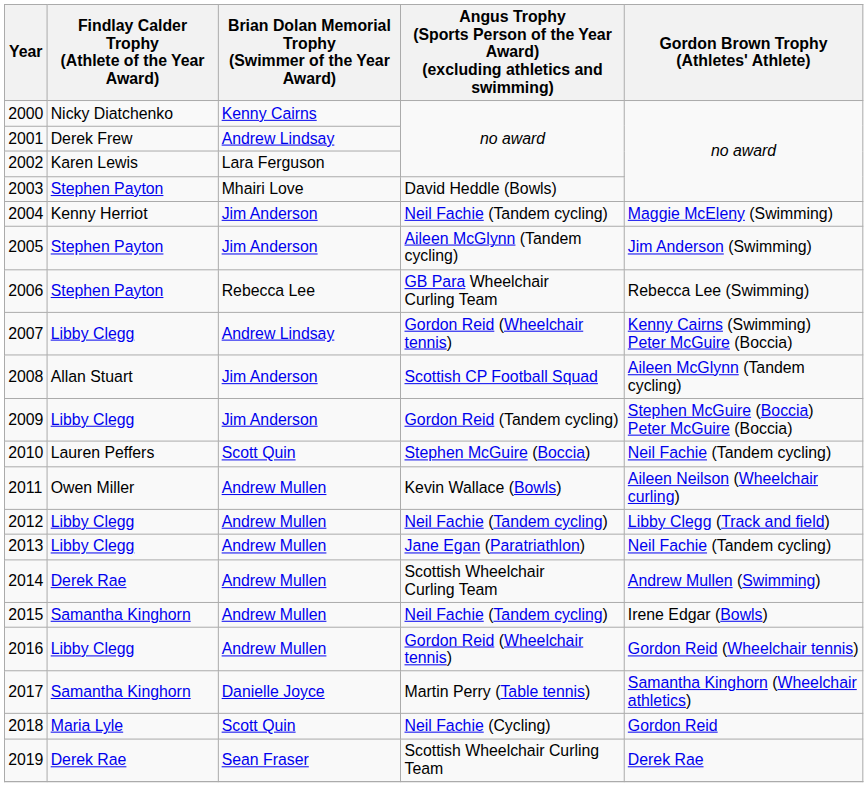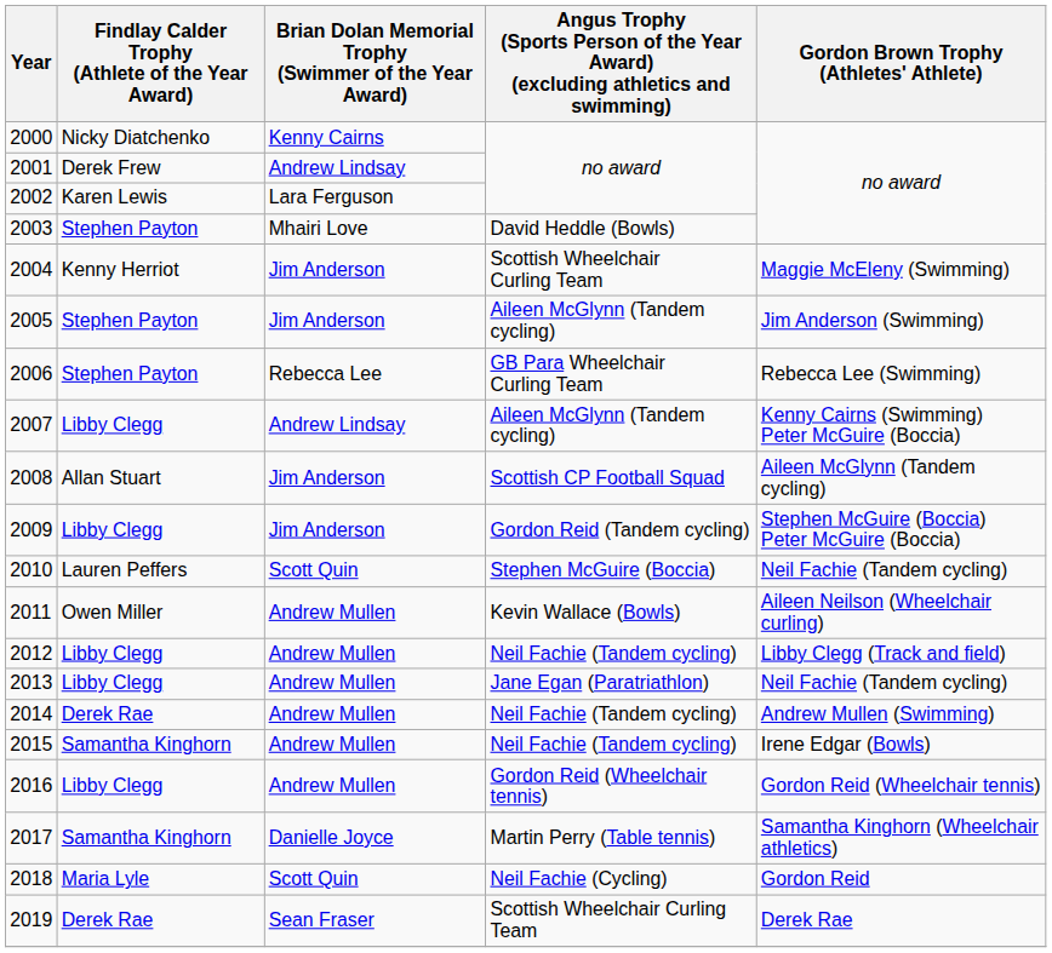 <table class="wikitable unsortable">
 <tr>
 <th>Year<br></th>
 <th>Findlay Calder Trophy<br>(Athlete of the Year Award)</th>
 <th>Brian Dolan Memorial Trophy<br>(Swimmer of the Year Award)</th>
 <th>Angus Trophy<br>(Sports Person of the Year Award)<br>(excluding athletics and swimming)</th>
 <th>Gordon Brown Trophy<br>(Athletes' Athlete)</th>
 </tr>
 <tr>
 <td>2000</td>
 <td>Nicky Diatchenko</td>
 <td><a href='#'>Kenny Cairns</a></td>
 <td style="text-align: center;" rowspan="3"><em>no award</em></td>
 <td style="text-align: center;" rowspan="4"><em>no award</em></td>
 </tr>
 <tr>
 <td>2001</td>
 <td>Derek Frew</td>
 <td><a href='#'>Andrew Lindsay</a></td>
 </tr>
 <tr>
 <td>2002</td>
 <td>Karen Lewis</td>
 <td>Lara Ferguson</td>
 </tr>
 <tr>
 <td>2003</td>
 <td><a href='#'>Stephen Payton</a></td>
 <td>Mhairi Love</td>
 <td>David Heddle (Bowls)</td>
 </tr>
 <tr>
 <td>2004</td>
 <td>Kenny Herriot</td>
 <td><a href='#'>Jim Anderson</a></td>
-<td><a href='#'>Neil Fachie</a> (Tandem cycling)</td>
+<td>Scottish Wheelchair<br>Curling Team</td>
 <td><a href='#'>Maggie McEleny</a> (Swimming)</td>
 </tr>
 <tr>
 <td>2005</td>
 <td><a href='#'>Stephen Payton</a></td>
 <td><a href='#'>Jim Anderson</a></td>
 <td><a href='#'>Aileen McGlynn</a> (Tandem cycling)</td>
 <td><a href='#'>Jim Anderson</a> (Swimming)</td>
 </tr>
 <tr>
 <td>2006</td>
 <td><a href='#'>Stephen Payton</a></td>
 <td>Rebecca Lee</td>
 <td><a href='#'>GB Para</a> Wheelchair<br>Curling Team</td>
 <td>Rebecca Lee (Swimming)</td>
 </tr>
 <tr>
 <td>2007</td>
 <td><a href='#'>Libby Clegg</a></td>
 <td><a href='#'>Andrew Lindsay</a></td>
-<td><a href='#'>Gordon Reid</a> (<a href='#'>Wheelchair tennis</a>)</td>
+<td><a href='#'>Aileen McGlynn</a> (Tandem cycling)</td>
 <td><a href='#'>Kenny Cairns</a> (Swimming)<br><a href='#'>Peter McGuire</a> (Boccia)</td>
 </tr>
 <tr>
 <td>2008</td>
 <td>Allan Stuart</td>
 <td><a href='#'>Jim Anderson</a></td>
 <td><a href='#'>Scottish CP Football Squad</a></td>
 <td><a href='#'>Aileen McGlynn</a> (Tandem cycling)</td>
 </tr>
 <tr>
 <td>2009</td>
 <td><a href='#'>Libby Clegg</a></td>
 <td><a href='#'>Jim Anderson</a></td>
 <td><a href='#'>Gordon Reid</a> (Tandem cycling)</td>
 <td><a href='#'>Stephen McGuire</a> (<a href='#'>Boccia</a>)<br><a href='#'>Peter McGuire</a> (Boccia)</td>
 </tr>
 <tr>
 <td>2010</td>
 <td>Lauren Peffers</td>
 <td><a href='#'>Scott Quin</a></td>
 <td><a href='#'>Stephen McGuire</a> (<a href='#'>Boccia</a>)</td>
 <td><a href='#'>Neil Fachie</a> (Tandem cycling)</td>
 </tr>
 <tr>
 <td>2011</td>
 <td>Owen Miller</td>
 <td><a href='#'>Andrew Mullen</a></td>
 <td>Kevin Wallace (<a href='#'>Bowls</a>)</td>
 <td><a href='#'>Aileen Neilson</a> (<a href='#'>Wheelchair curling</a>)</td>
 </tr>
 <tr>
 <td>2012</td>
 <td><a href='#'>Libby Clegg</a></td>
 <td><a href='#'>Andrew Mullen</a></td>
 <td><a href='#'>Neil Fachie</a> (<a href='#'>Tandem cycling</a>)</td>
 <td><a href='#'>Libby Clegg</a> (<a href='#'>Track and field</a>)</td>
 </tr>
 <tr>
 <td>2013</td>
 <td><a href='#'>Libby Clegg</a></td>
 <td><a href='#'>Andrew Mullen</a></td>
 <td><a href='#'>Jane Egan</a> (<a href='#'>Paratriathlon</a>)</td>
 <td><a href='#'>Neil Fachie</a> (Tandem cycling)</td>
 </tr>
 <tr>
 <td>2014</td>
 <td><a href='#'>Derek Rae</a></td>
 <td><a href='#'>Andrew Mullen</a></td>
-<td>Scottish Wheelchair<br>Curling Team</td>
+<td><a href='#'>Neil Fachie</a> (Tandem cycling)</td>
 <td><a href='#'>Andrew Mullen</a> (<a href='#'>Swimming</a>)</td>
 </tr>
 <tr>
 <td>2015</td>
 <td><a href='#'>Samantha Kinghorn</a></td>
 <td><a href='#'>Andrew Mullen</a></td>
 <td><a href='#'>Neil Fachie</a> (<a href='#'>Tandem cycling</a>)</td>
 <td>Irene Edgar (<a href='#'>Bowls</a>)</td>
 </tr>
 <tr>
 <td>2016</td>
 <td><a href='#'>Libby Clegg</a></td>
 <td><a href='#'>Andrew Mullen</a></td>
 <td><a href='#'>Gordon Reid</a> (<a href='#'>Wheelchair tennis</a>)</td>
 <td><a href='#'>Gordon Reid</a> (<a href='#'>Wheelchair tennis</a>)</td>
 </tr>
 <tr>
 <td>2017</td>
 <td><a href='#'>Samantha Kinghorn</a></td>
 <td><a href='#'>Danielle Joyce</a></td>
 <td>Martin Perry (<a href='#'>Table tennis</a>)</td>
 <td><a href='#'>Samantha Kinghorn</a> (<a href='#'>Wheelchair athletics</a>)</td>
 </tr>
 <tr>
 <td>2018</td>
 <td><a href='#'>Maria Lyle</a></td>
 <td><a href='#'>Scott Quin</a></td>
 <td><a href='#'>Neil Fachie</a> (Cycling)</td>
 <td><a href='#'>Gordon Reid</a></td>
 </tr>
 <tr>
 <td>2019</td>
 <td><a href='#'>Derek Rae</a></td>
 <td><a href='#'>Sean Fraser</a></td>
 <td>Scottish Wheelchair Curling Team</td>
 <td><a href='#'>Derek Rae</a></td>
 </tr>
 <tr>
 </tr>
 </table>
